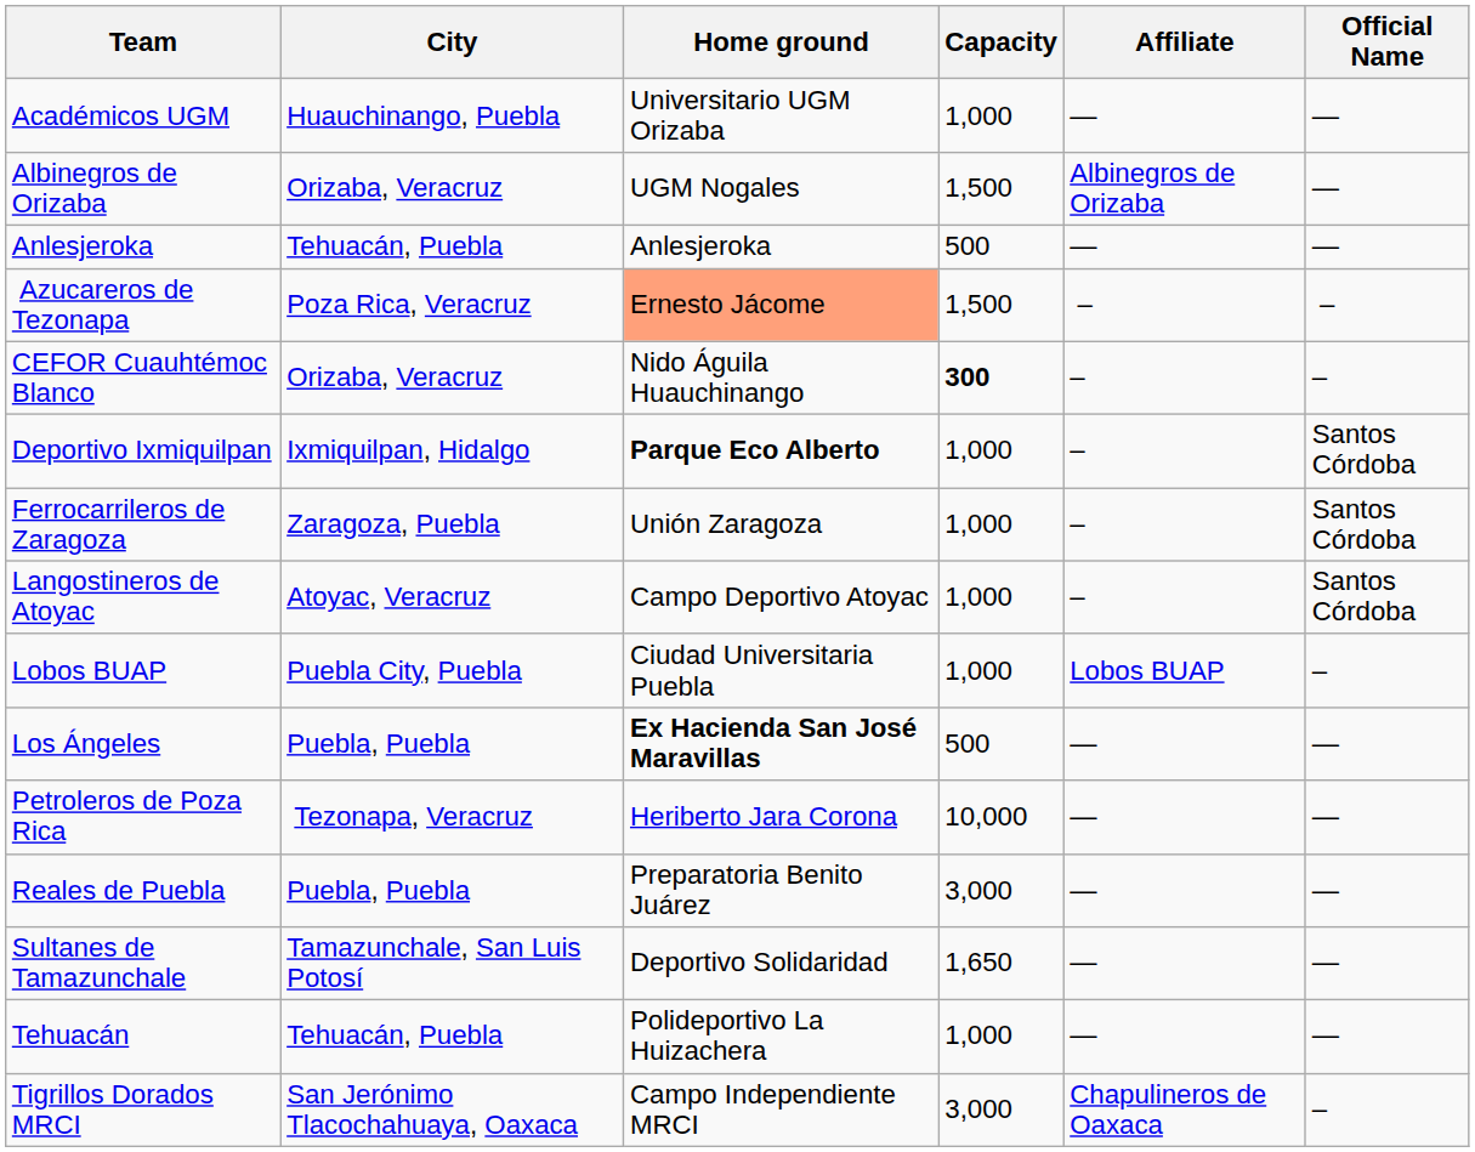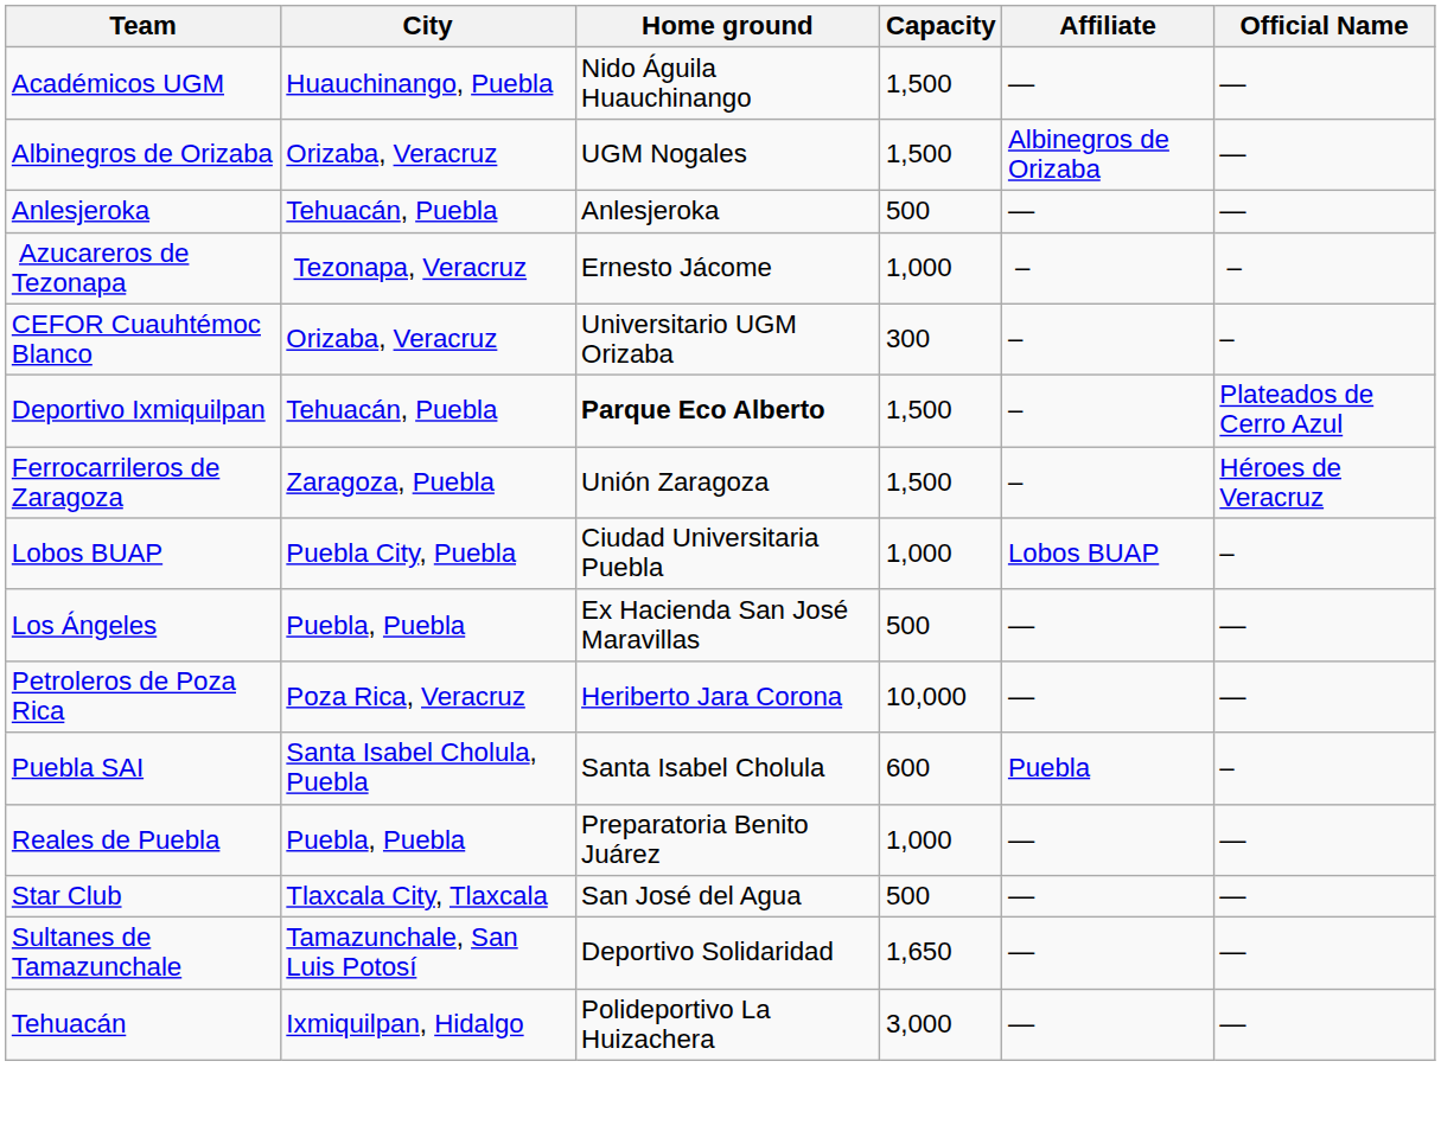 <table class="wikitable sortable">
 <tr>
 <th>Team</th>
 <th>City</th>
 <th>Home ground</th>
 <th>Capacity</th>
 <th>Affiliate</th>
 <th>Official Name</th>
 </tr>
 <tr>
 <td><a href='#'>Académicos UGM</a></td>
 <td><a href='#'>Huauchinango</a>, <a href='#'>Puebla</a></td>
-<td>Universitario UGM Orizaba</td>
-<td>1,000</td>
+<td>Nido Águila Huauchinango</td>
+<td>1,500</td>
 <td>—</td>
 <td>—</td>
 </tr>
 <tr>
 <td><a href='#'>Albinegros de Orizaba</a></td>
 <td><a href='#'>Orizaba</a>, <a href='#'>Veracruz</a></td>
 <td>UGM Nogales</td>
 <td>1,500</td>
 <td><a href='#'>Albinegros de Orizaba</a></td>
 <td>—</td>
 </tr>
 <tr>
 <td><a href='#'>Anlesjeroka</a></td>
 <td><a href='#'>Tehuacán</a>, <a href='#'>Puebla</a></td>
 <td>Anlesjeroka</td>
 <td>500</td>
 <td>—</td>
 <td>—</td>
 </tr>
 <tr>
 <td> <a href='#'>Azucareros de Tezonapa</a> </td>
-<td><a href='#'>Poza Rica</a>, <a href='#'>Veracruz</a></td>
-<td style="background: lightsalmon;">Ernesto Jácome</td>
-<td>1,500 </td>
+<td> <a href='#'>Tezonapa</a>, <a href='#'>Veracruz</a></td>
+<td>Ernesto Jácome</td>
+<td>1,000 </td>
 <td> – </td>
 <td> –</td>
 </tr>
 <tr>
 <td><a href='#'>CEFOR Cuauhtémoc Blanco</a></td>
 <td><a href='#'>Orizaba</a>, <a href='#'>Veracruz</a></td>
-<td>Nido Águila Huauchinango</td>
-<td><strong>300</strong></td>
+<td>Universitario UGM Orizaba</td>
+<td>300</td>
 <td>–</td>
 <td>–</td>
 </tr>
 <tr>
 <td><a href='#'>Deportivo Ixmiquilpan</a></td>
-<td><a href='#'>Ixmiquilpan</a>, <a href='#'>Hidalgo</a></td>
+<td><a href='#'>Tehuacán</a>, <a href='#'>Puebla</a></td>
 <td><strong>Parque Eco Alberto</strong></td>
-<td>1,000</td>
+<td>1,500</td>
 <td>–</td>
-<td>Santos Córdoba</td>
+<td><a href='#'>Plateados de Cerro Azul</a></td>
 </tr>
 <tr>
 <td><a href='#'>Ferrocarrileros de Zaragoza</a></td>
 <td><a href='#'>Zaragoza</a>, <a href='#'>Puebla</a></td>
 <td>Unión Zaragoza</td>
-<td>1,000</td>
+<td>1,500</td>
 <td>–</td>
-<td>Santos Córdoba</td>
-</tr>
-<tr>
-<td><a href='#'>Langostineros de Atoyac</a></td>
-<td><a href='#'>Atoyac</a>, <a href='#'>Veracruz</a></td>
-<td>Campo Deportivo Atoyac</td>
-<td>1,000</td>
-<td>–</td>
-<td>Santos Córdoba</td>
+<td><a href='#'>Héroes de Veracruz</a></td>
 </tr>
 <tr>
 <td><a href='#'>Lobos BUAP</a></td>
 <td><a href='#'>Puebla City</a>, <a href='#'>Puebla</a></td>
 <td>Ciudad Universitaria Puebla</td>
 <td>1,000</td>
 <td><a href='#'>Lobos BUAP</a></td>
 <td>–</td>
 </tr>
 <tr>
 <td><a href='#'>Los Ángeles</a></td>
 <td><a href='#'>Puebla</a>, <a href='#'>Puebla</a></td>
-<td><strong>Ex Hacienda San José Maravillas</strong></td>
+<td>Ex Hacienda San José Maravillas</td>
 <td>500</td>
 <td>—</td>
 <td>—</td>
 </tr>
 <tr>
 <td><a href='#'>Petroleros de Poza Rica</a></td>
-<td> <a href='#'>Tezonapa</a>, <a href='#'>Veracruz</a></td>
+<td><a href='#'>Poza Rica</a>, <a href='#'>Veracruz</a></td>
 <td><a href='#'>Heriberto Jara Corona</a></td>
 <td>10,000</td>
 <td>—</td>
 <td>—</td>
 </tr>
 <tr>
+<td><a href='#'>Puebla SAI</a></td>
+<td><a href='#'>Santa Isabel Cholula</a>, <a href='#'>Puebla</a></td>
+<td>Santa Isabel Cholula</td>
+<td>600</td>
+<td><a href='#'>Puebla</a></td>
+<td>–</td>
+</tr>
+<tr>
 <td><a href='#'>Reales de Puebla</a></td>
 <td><a href='#'>Puebla</a>, <a href='#'>Puebla</a></td>
 <td>Preparatoria Benito Juárez</td>
-<td>3,000</td>
+<td>1,000</td>
+<td>—</td>
+<td>—</td>
+</tr>
+<tr>
+<td><a href='#'>Star Club</a></td>
+<td><a href='#'>Tlaxcala City</a>, <a href='#'>Tlaxcala</a></td>
+<td>San José del Agua</td>
+<td>500</td>
 <td>—</td>
 <td>—</td>
 </tr>
 <tr>
 <td><a href='#'>Sultanes de Tamazunchale</a></td>
 <td><a href='#'>Tamazunchale</a>, <a href='#'>San Luis Potosí</a></td>
 <td>Deportivo Solidaridad</td>
 <td>1,650</td>
 <td>—</td>
 <td>—</td>
 </tr>
 <tr>
 <td><a href='#'>Tehuacán</a></td>
-<td><a href='#'>Tehuacán</a>, <a href='#'>Puebla</a></td>
+<td><a href='#'>Ixmiquilpan</a>, <a href='#'>Hidalgo</a></td>
 <td>Polideportivo La Huizachera</td>
-<td>1,000</td>
+<td>3,000</td>
 <td>—</td>
 <td>—</td>
 </tr>
-<tr>
-<td><a href='#'>Tigrillos Dorados MRCI</a></td>
-<td><a href='#'>San Jerónimo Tlacochahuaya</a>, <a href='#'>Oaxaca</a></td>
-<td>Campo Independiente MRCI</td>
-<td>3,000</td>
-<td><a href='#'>Chapulineros de Oaxaca</a></td>
-<td>–</td>
-</tr>
 </table>
